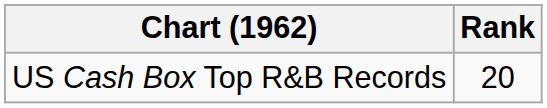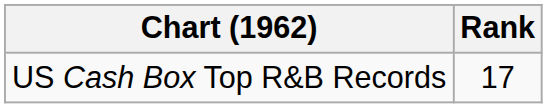 <table class="wikitable">
 <tr>
 <th>Chart (1962)</th>
 <th>Rank</th>
 </tr>
 <tr>
 <td>US <em>Cash Box</em> Top R&B Records</td>
-<td align="center">20</td>
+<td align="center">17</td>
 </tr>
 </table>
